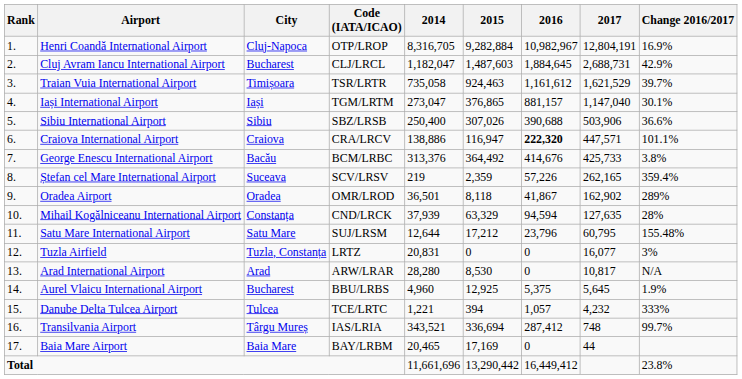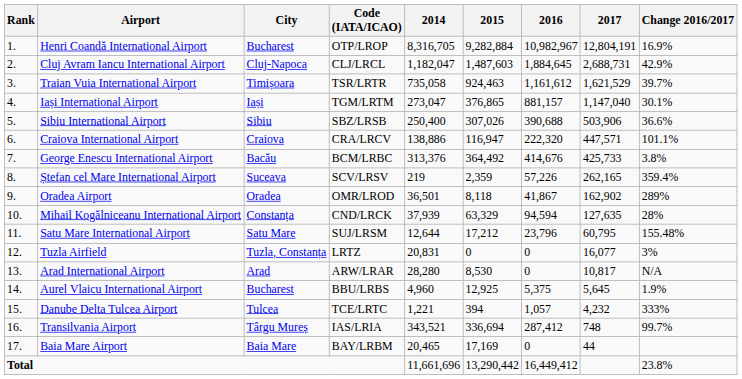 <table class="wikitable sortable">
 <tr>
 <th>Rank</th>
 <th>Airport</th>
 <th>City</th>
 <th>Code<br>(IATA/ICAO)</th>
 <th data-sort-type="number">2014</th>
 <th data-sort-type="number">2015</th>
 <th data-sort-type="number">2016</th>
 <th data-sort-type="number">2017</th>
 <th data-sort-type="number">Change 2016/2017</th>
 </tr>
 <tr>
 <td>1.</td>
 <td><a href='#'>Henri Coandă International Airport</a></td>
-<td><a href='#'>Cluj-Napoca</a></td>
+<td><a href='#'>Bucharest</a></td>
 <td>OTP/LROP</td>
 <td>8,316,705</td>
 <td>9,282,884</td>
 <td>10,982,967</td>
 <td>12,804,191</td>
 <td data-sort-value=16.9> 16.9%</td>
 </tr>
 <tr>
 <td>2.</td>
 <td><a href='#'>Cluj Avram Iancu International Airport</a></td>
-<td><a href='#'>Bucharest</a></td>
+<td><a href='#'>Cluj-Napoca</a></td>
 <td>CLJ/LRCL</td>
 <td>1,182,047</td>
 <td>1,487,603</td>
 <td>1,884,645</td>
 <td>2,688,731</td>
 <td data-sort-value=42.9> 42.9%</td>
 </tr>
 <tr>
 <td>3.</td>
 <td><a href='#'>Traian Vuia International Airport</a></td>
 <td><a href='#'>Timișoara</a></td>
 <td>TSR/LRTR</td>
 <td>735,058</td>
 <td>924,463</td>
 <td>1,161,612</td>
 <td>1,621,529</td>
 <td data-sort-value=39.7> 39.7%</td>
 </tr>
 <tr>
 <td>4.</td>
 <td><a href='#'>Iași International Airport</a></td>
 <td><a href='#'>Iași</a></td>
 <td>TGM/LRTM</td>
 <td>273,047</td>
 <td>376,865</td>
 <td>881,157</td>
 <td>1,147,040</td>
 <td data-sort-value=30.1> 30.1%</td>
 </tr>
 <tr>
 <td>5.</td>
 <td><a href='#'>Sibiu International Airport</a></td>
 <td><a href='#'>Sibiu</a></td>
 <td>SBZ/LRSB</td>
 <td>250,400</td>
 <td>307,026</td>
 <td>390,688</td>
 <td>503,906</td>
 <td data-sort-value=36.6> 36.6%</td>
 </tr>
 <tr>
 <td>6.</td>
 <td><a href='#'>Craiova International Airport</a></td>
 <td><a href='#'>Craiova</a></td>
 <td>CRA/LRCV</td>
 <td>138,886</td>
 <td>116,947</td>
-<td><strong>222,320</strong></td>
+<td>222,320</td>
 <td>447,571</td>
 <td data-sort-value=101.1> 101.1%</td>
 </tr>
 <tr>
 <td>7.</td>
 <td><a href='#'>George Enescu International Airport</a></td>
 <td><a href='#'>Bacău</a></td>
 <td>BCM/LRBC</td>
 <td>313,376</td>
 <td>364,492</td>
 <td>414,676</td>
 <td>425,733</td>
 <td data-sort-value=16.3> 3.8%</td>
 </tr>
 <tr>
 <td>8.</td>
 <td><a href='#'>Ștefan cel Mare International Airport</a></td>
 <td><a href='#'>Suceava</a></td>
 <td>SCV/LRSV</td>
 <td>219</td>
 <td>2,359</td>
 <td>57,226</td>
 <td>262,165</td>
 <td data-sort-value=359.4> 359.4%</td>
 </tr>
 <tr>
 <td>9.</td>
 <td><a href='#'>Oradea Airport</a></td>
 <td><a href='#'>Oradea</a></td>
 <td>OMR/LROD</td>
 <td>36,501</td>
 <td>8,118</td>
 <td>41,867</td>
 <td>162,902</td>
 <td data-sort-value=289> 289%</td>
 </tr>
 <tr>
 <td>10.</td>
 <td><a href='#'>Mihail Kogălniceanu International Airport</a></td>
 <td><a href='#'>Constanța</a></td>
 <td>CND/LRCK</td>
 <td>37,939</td>
 <td>63,329</td>
 <td>94,594</td>
 <td>127,635</td>
 <td data-sort-value=28> 28%</td>
 </tr>
 <tr>
 <td>11.</td>
 <td><a href='#'>Satu Mare International Airport</a></td>
 <td><a href='#'>Satu Mare</a></td>
 <td>SUJ/LRSM</td>
 <td>12,644</td>
 <td>17,212</td>
 <td>23,796</td>
 <td>60,795</td>
 <td data-sort-value=38.3> 155.48%</td>
 </tr>
 <tr>
 <td>12.</td>
 <td><a href='#'>Tuzla Airfield</a></td>
 <td><a href='#'>Tuzla, Constanța</a></td>
 <td>LRTZ</td>
 <td>20,831</td>
 <td>0</td>
 <td>0</td>
 <td>16,077</td>
 <td data-sort-value=3> 3%</td>
 </tr>
 <tr>
 <td>13.</td>
 <td><a href='#'>Arad International Airport</a></td>
 <td><a href='#'>Arad</a></td>
 <td>ARW/LRAR</td>
 <td>28,280</td>
 <td>8,530</td>
 <td>0</td>
 <td>10,817</td>
 <td data-sort-value=-10817> N/A</td>
 </tr>
 <tr>
 <td>14.</td>
 <td><a href='#'>Aurel Vlaicu International Airport</a></td>
 <td><a href='#'>Bucharest</a></td>
 <td>BBU/LRBS</td>
 <td>4,960</td>
 <td>12,925</td>
 <td>5,375</td>
 <td>5,645</td>
 <td data-sort-value=1.9> 1.9%</td>
 </tr>
 <tr>
 <td>15.</td>
 <td><a href='#'>Danube Delta Tulcea Airport</a></td>
 <td><a href='#'>Tulcea</a></td>
 <td>TCE/LRTC</td>
 <td>1,221</td>
 <td>394</td>
 <td>1,057</td>
 <td>4,232</td>
 <td data-sort-value=333> 333%</td>
 </tr>
 <tr>
 <td>16.</td>
 <td><a href='#'>Transilvania Airport</a></td>
 <td><a href='#'>Târgu Mureș</a></td>
 <td>IAS/LRIA</td>
 <td>343,521</td>
 <td>336,694</td>
 <td>287,412</td>
 <td>748</td>
 <td data-sort-value=-100> 99.7%</td>
 </tr>
 <tr>
 <td>17.</td>
 <td><a href='#'>Baia Mare Airport</a></td>
 <td><a href='#'>Baia Mare</a></td>
 <td>BAY/LRBM</td>
 <td>20,465</td>
 <td>17,169</td>
 <td>0</td>
 <td>44</td>
 <td data-sort-value=0></td>
 </tr>
 <tr>
 <td colspan=4><strong>Total</strong></td>
 <td>11,661,696</td>
 <td>13,290,442</td>
 <td>16,449,412</td>
 <td></td>
 <td data-sort-value=23.8> 23.8%</td>
 </tr>
 </table>
